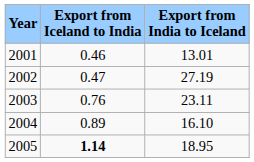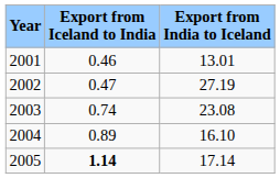 <table style="float:right; margin:0 0 0.5em 1em;" class=wikitable>
 <tr>
 <th style="background-color:#99ccff">Year</th>
 <th style="background-color:#99ccff">Export from<br>Iceland to India</th>
 <th style="background-color:#99ccff">Export from<br>India to Iceland</th>
 </tr>
 <tr>
 <td>2001</td>
 <td align=center>0.46</td>
 <td align=center>13.01</td>
 </tr>
 <tr>
 <td>2002</td>
 <td align=center>0.47</td>
 <td align=center>27.19</td>
 </tr>
 <tr>
 <td>2003</td>
-<td align=center>0.76</td>
-<td align=center>23.11</td>
+<td align=center>0.74</td>
+<td align=center>23.08</td>
 </tr>
 <tr>
 <td>2004</td>
 <td align=center>0.89</td>
 <td align=center>16.10</td>
 </tr>
 <tr>
 <td>2005</td>
 <td align=center><strong>1.14</strong></td>
-<td align=center>18.95</td>
+<td align=center>17.14</td>
 </tr>
 </table>
